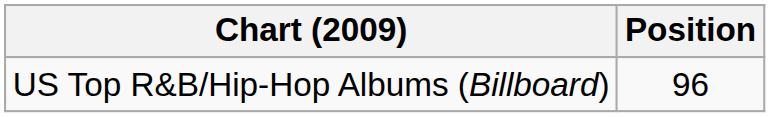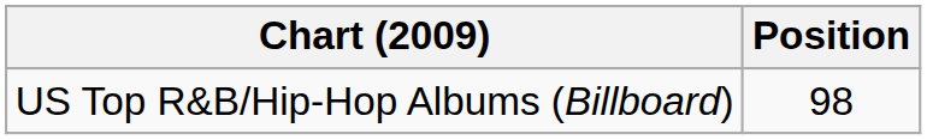 <table class="wikitable">
 <tr>
 <th>Chart (2009)</th>
 <th>Position</th>
 </tr>
 <tr>
 <td>US Top R&B/Hip-Hop Albums (<em>Billboard</em>)</td>
-<td align="center">96</td>
+<td align="center">98</td>
 </tr>
 </table>
